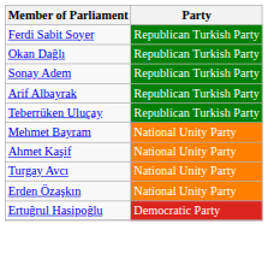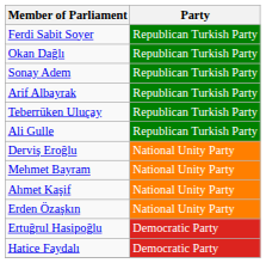 <table class="wikitable">
 <tr>
 <th>Member of Parliament</th>
 <th>Party</th>
 </tr>
 <tr>
 <td><a href='#'>Ferdi Sabit Soyer</a></td>
 <td style="background:#008000; color:white">Republican Turkish Party</td>
 </tr>
 <tr>
 <td><a href='#'>Okan Dağlı</a></td>
 <td style="background:#008000; color:white">Republican Turkish Party</td>
 </tr>
 <tr>
 <td><a href='#'>Sonay Adem</a></td>
 <td style="background:#008000; color:white">Republican Turkish Party</td>
 </tr>
 <tr>
 <td><a href='#'>Arif Albayrak</a></td>
 <td style="background:#008000; color:white">Republican Turkish Party</td>
 </tr>
 <tr>
 <td><a href='#'>Teberrüken Uluçay</a></td>
 <td style="background:#008000; color:white">Republican Turkish Party</td>
 </tr>
 <tr>
+<td><a href='#'>Ali Gulle</a></td>
+<td style="background:#008000; color:white">Republican Turkish Party</td>
+</tr>
+<tr>
+<td><a href='#'>Derviş Eroğlu</a></td>
+<td style="background:#FF7F00; color:white">National Unity Party</td>
+</tr>
+<tr>
 <td><a href='#'>Mehmet Bayram</a></td>
 <td style="background:#FF7F00; color:white">National Unity Party</td>
 </tr>
 <tr>
 <td><a href='#'>Ahmet Kaşif</a></td>
-<td style="background:#FF7F00; color:white">National Unity Party</td>
-</tr>
-<tr>
-<td><a href='#'>Turgay Avcı</a></td>
 <td style="background:#FF7F00; color:white">National Unity Party</td>
 </tr>
 <tr>
 <td><a href='#'>Erden Özaşkın</a></td>
 <td style="background:#FF7F00; color:white">National Unity Party</td>
 </tr>
 <tr>
 <td><a href='#'>Ertuğrul Hasipoğlu</a></td>
 <td style="background:#DC241f; color:white">Democratic Party</td>
 </tr>
 <tr>
+<td><a href='#'>Hatice Faydalı</a></td>
+<td style="background:#DC241f; color:white">Democratic Party</td>
+</tr>
+<tr>
 </tr>
 </table>
